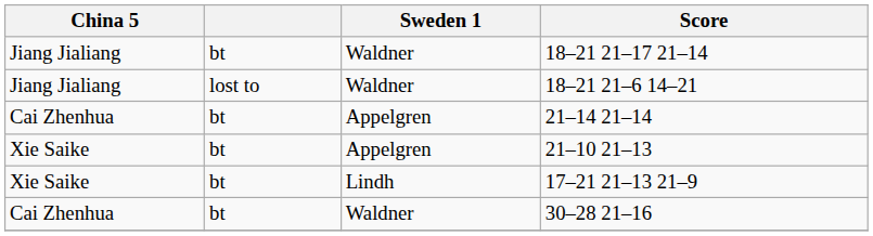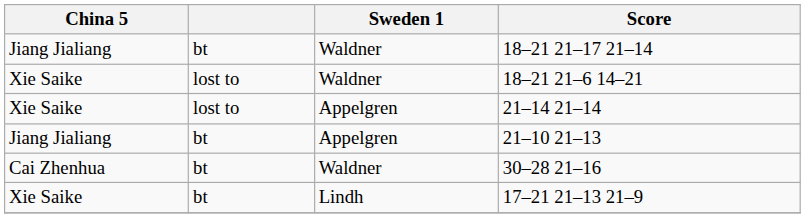 <table class="wikitable">
 <tr>
 <th width=150> China 5</th>
 <th width=100></th>
 <th width=150> Sweden 1</th>
 <th width=250>Score</th>
 </tr>
 <tr>
 <td>Jiang Jialiang</td>
 <td>bt</td>
 <td>Waldner</td>
 <td>18–21 21–17 21–14</td>
 </tr>
 <tr>
-<td>Jiang Jialiang</td>
+<td>Xie Saike</td>
 <td>lost to</td>
 <td>Waldner</td>
 <td>18–21 21–6 14–21</td>
 </tr>
 <tr>
-<td>Cai Zhenhua</td>
-<td>bt</td>
+<td>Xie Saike</td>
+<td>lost to</td>
 <td>Appelgren</td>
 <td>21–14 21–14</td>
 </tr>
 <tr>
-<td>Xie Saike</td>
+<td>Jiang Jialiang</td>
 <td>bt</td>
 <td>Appelgren</td>
 <td>21–10 21–13</td>
+</tr>
+<tr>
+<td>Cai Zhenhua</td>
+<td>bt</td>
+<td>Waldner</td>
+<td>30–28 21–16</td>
 </tr>
 <tr>
 <td>Xie Saike</td>
 <td>bt</td>
 <td>Lindh</td>
 <td>17–21 21–13 21–9</td>
 </tr>
 <tr>
-<td>Cai Zhenhua</td>
-<td>bt</td>
-<td>Waldner</td>
-<td>30–28 21–16</td>
-</tr>
-<tr>
 </tr>
 </table>
